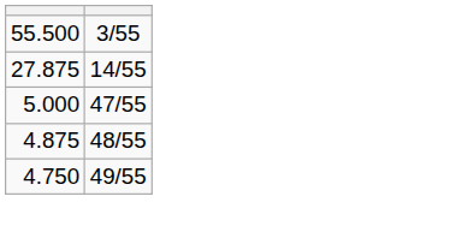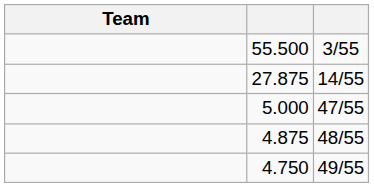 <table class="wikitable">
 <tr>
+<th width=200>Team</th>
 <th></th>
 <th></th>
 </tr>
 <tr>
+<td></td>
 <td align=right>55.500</td>
 <td align=center>3/55</td>
 </tr>
 <tr>
+<td></td>
 <td align=right>27.875</td>
 <td align=center>14/55</td>
 </tr>
 <tr>
+<td></td>
 <td align=right>5.000</td>
 <td align=center>47/55</td>
 </tr>
 <tr>
+<td></td>
 <td align=right>4.875</td>
 <td align=center>48/55</td>
 </tr>
 <tr>
+<td></td>
 <td align=right>4.750</td>
 <td align=center>49/55</td>
 </tr>
 </table>
